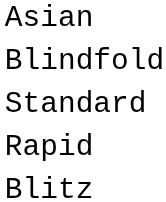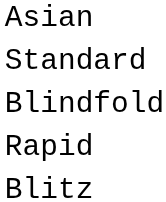 <table>
 <tr>
 <td>Asian</td>
 <td></td>
 <td></td>
 <td></td>
 </tr>
 <tr>
-<td>Blindfold</td>
+<td>Standard</td>
 <td></td>
 <td></td>
 <td></td>
 </tr>
 <tr>
-<td>Standard</td>
+<td>Blindfold</td>
 <td></td>
 <td></td>
 <td></td>
 </tr>
 <tr>
 <td>Rapid</td>
 <td></td>
 <td></td>
 <td></td>
 </tr>
 <tr>
 <td>Blitz</td>
 <td></td>
 <td></td>
 <td></td>
 </tr>
 </table>
